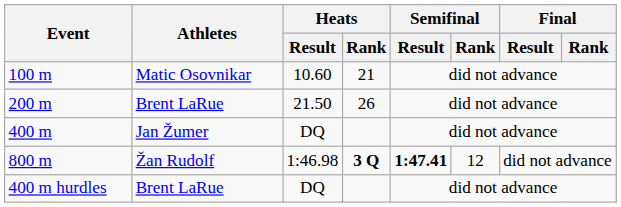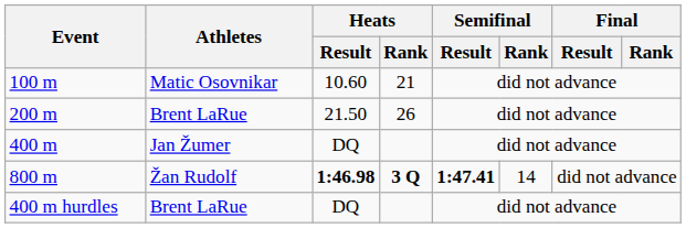 <table class="wikitable" border="1" style="font-size:90%">
 <tr>
 <th rowspan="2" width=100>Event</th>
 <th rowspan="2" width=120>Athletes</th>
 <th colspan="2">Heats</th>
 <th colspan="2">Semifinal</th>
 <th colspan="2">Final</th>
 </tr>
 <tr>
 <th>Result</th>
 <th>Rank</th>
 <th>Result</th>
 <th>Rank</th>
 <th>Result</th>
 <th>Rank</th>
 </tr>
 <tr>
 <td><a href='#'>100 m</a></td>
 <td><a href='#'>Matic Osovnikar</a></td>
 <td align=center>10.60</td>
 <td align=center>21</td>
 <td align=center colspan="4">did not advance</td>
 </tr>
 <tr>
 <td><a href='#'>200 m</a></td>
 <td><a href='#'>Brent LaRue</a></td>
 <td align=center>21.50</td>
 <td align=center>26</td>
 <td align=center colspan="4">did not advance</td>
 </tr>
 <tr>
 <td><a href='#'>400 m</a></td>
 <td><a href='#'>Jan Žumer</a></td>
 <td align=center>DQ</td>
 <td align=center></td>
 <td align=center colspan="4">did not advance</td>
 </tr>
 <tr>
 <td><a href='#'>800 m</a></td>
 <td><a href='#'>Žan Rudolf</a></td>
-<td align=center>1:46.98</td>
+<td align=center><strong>1:46.98</strong></td>
 <td align=center><strong>3 Q</strong></td>
 <td align=center><strong>1:47.41</strong></td>
-<td align=center>12</td>
+<td align=center>14</td>
 <td align=center colspan="2">did not advance</td>
 </tr>
 <tr>
 <td><a href='#'>400 m hurdles</a></td>
 <td><a href='#'>Brent LaRue</a></td>
 <td align=center>DQ</td>
 <td align=center></td>
 <td align=center colspan="4">did not advance</td>
 </tr>
 </table>
